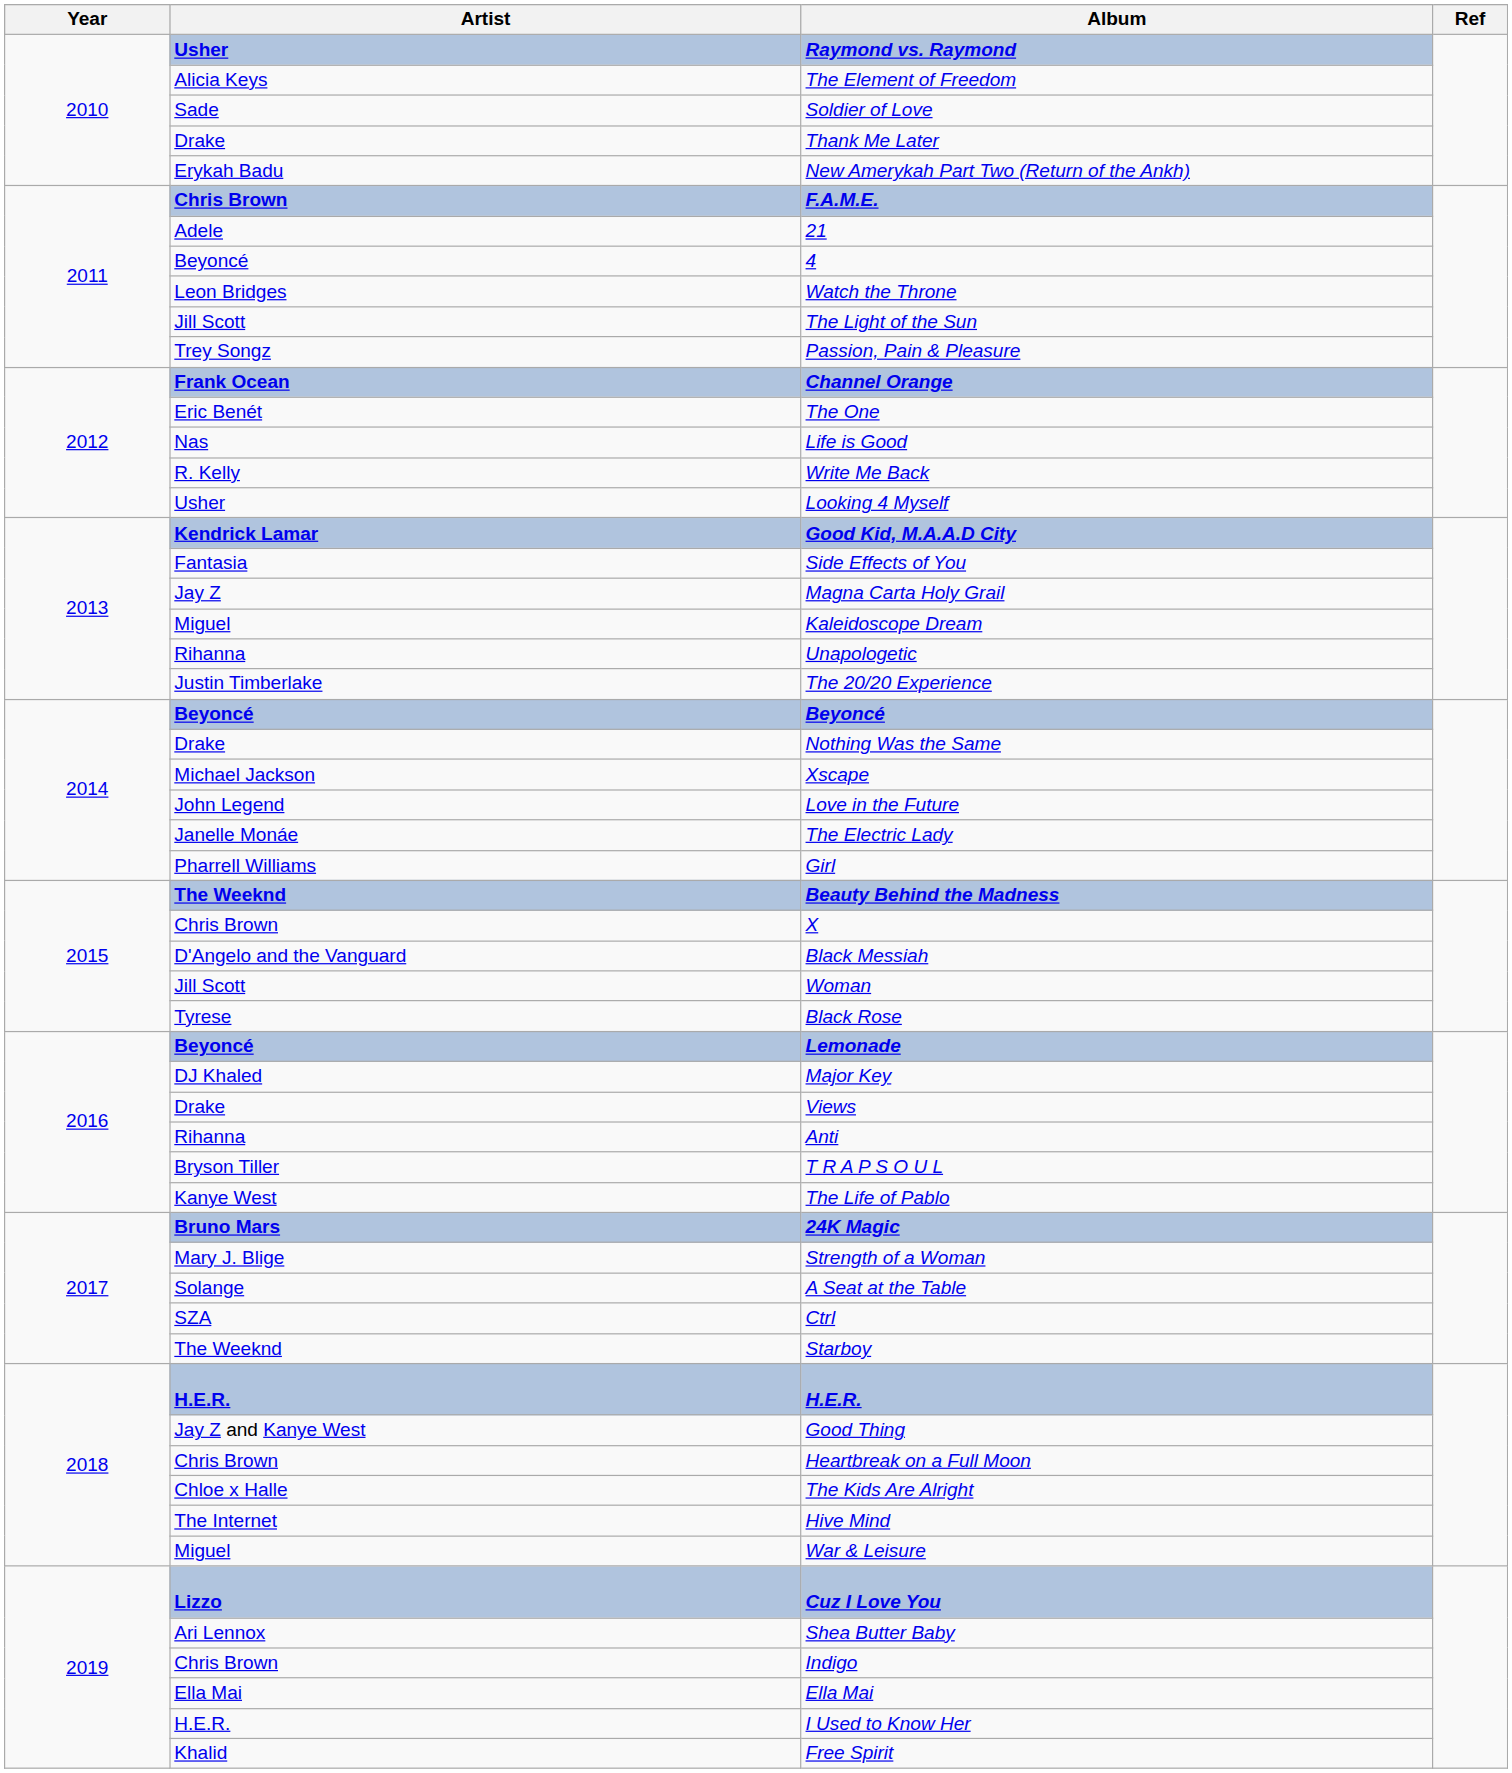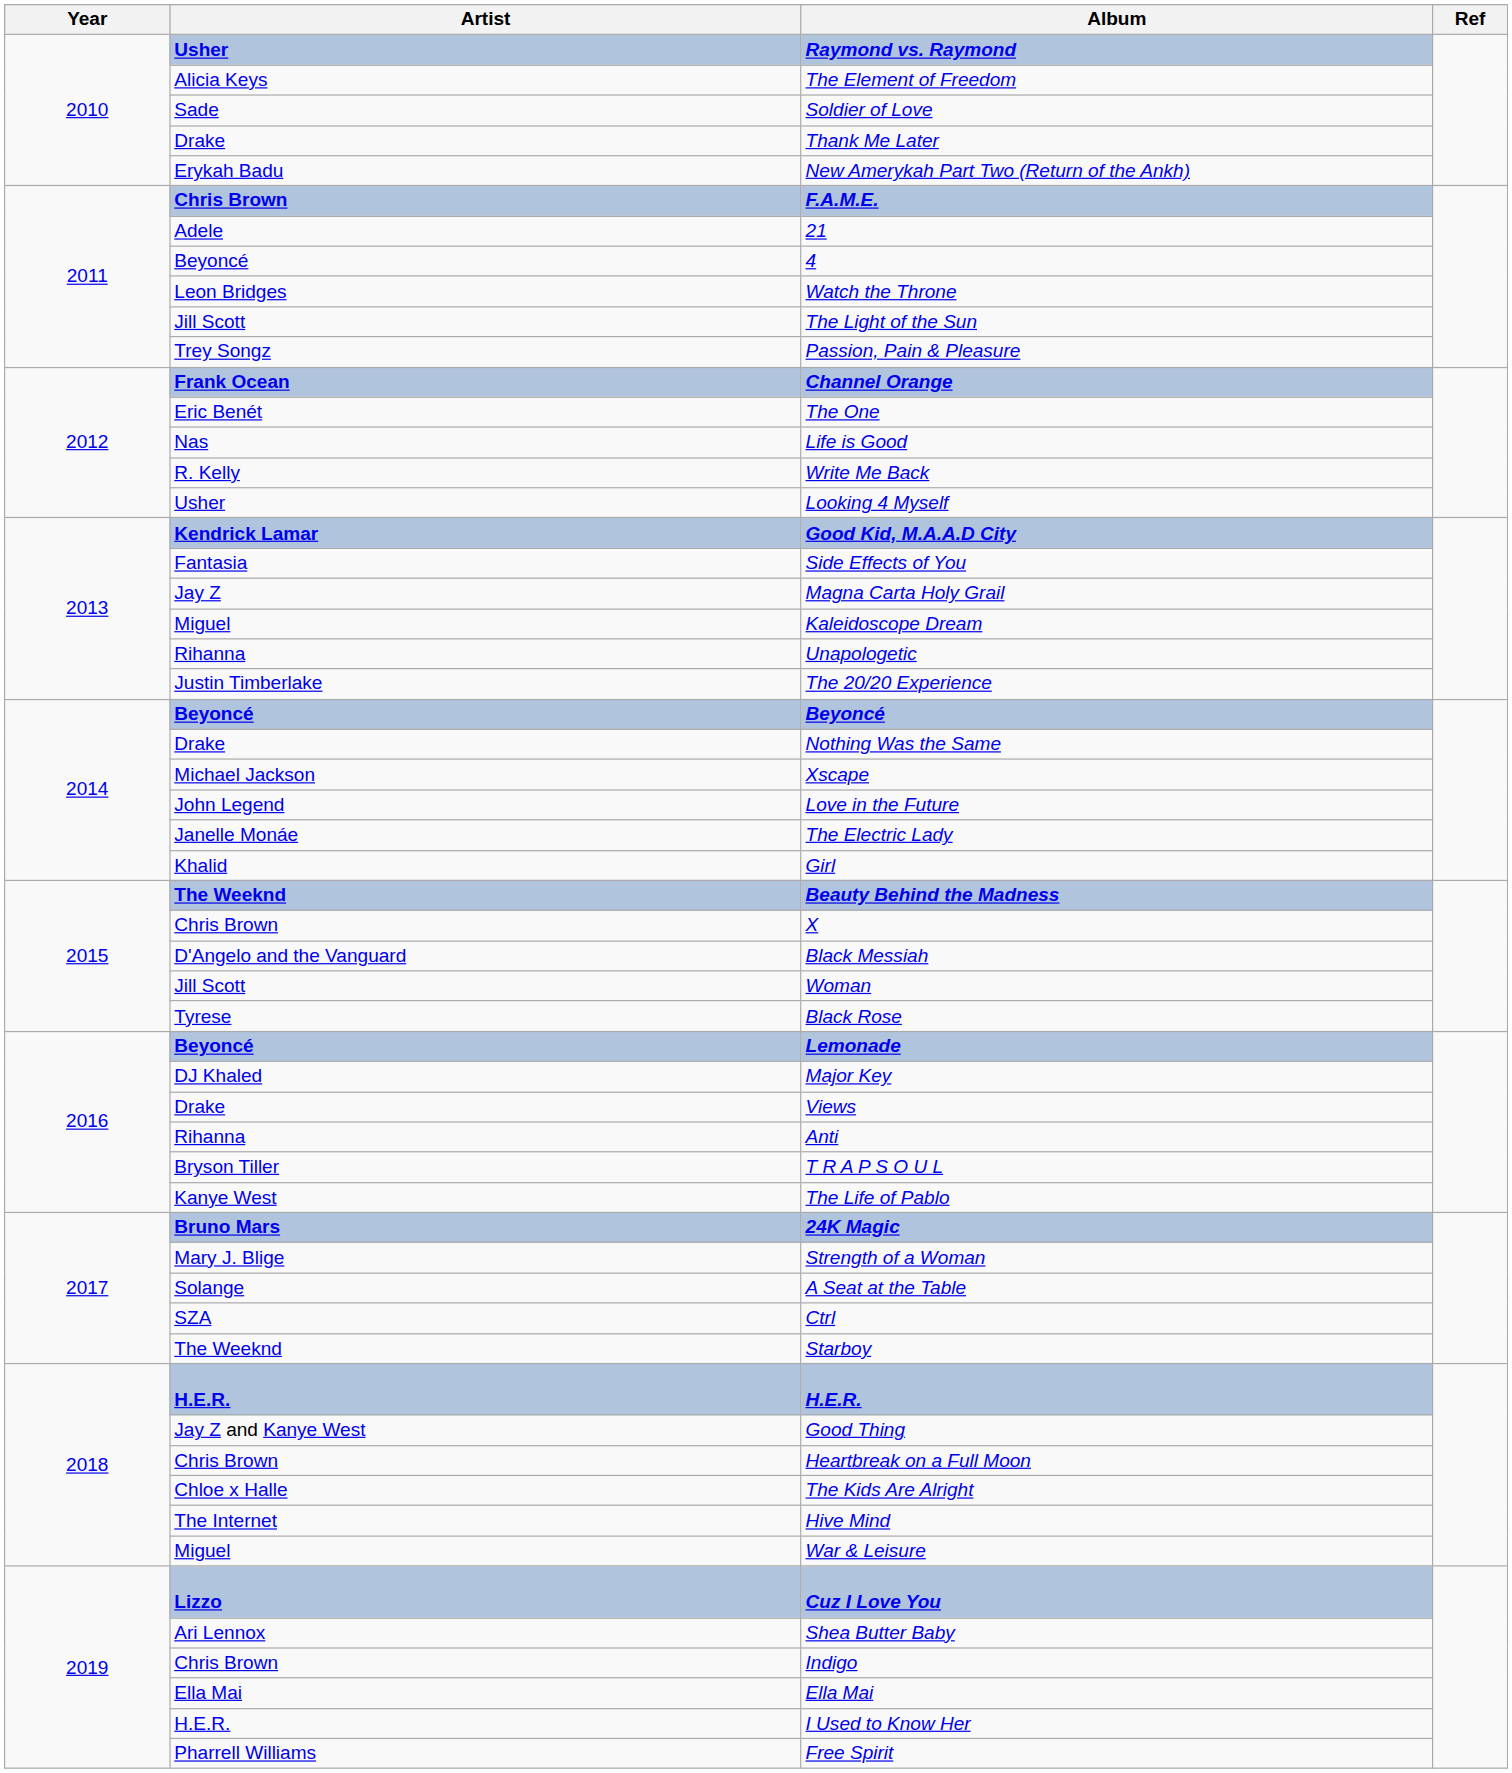 <table class="wikitable" style="width:100%;">
 <tr style="background:#bebebe;">
 <th style="width:11%;">Year</th>
 <th style="width:42%;">Artist</th>
 <th style="width:42%;">Album</th>
 <th style="width:5%;">Ref</th>
 </tr>
 <tr>
 <td rowspan="5" align="center"><a href='#'>2010</a></td>
 <td style="background:#B0C4DE"><strong><a href='#'>Usher</a></strong></td>
 <td style="background:#B0C4DE"><strong><em><a href='#'>Raymond vs. Raymond</a></em></strong></td>
 <td rowspan="5" align="center"></td>
 </tr>
 <tr>
 <td><a href='#'>Alicia Keys</a></td>
 <td><em><a href='#'>The Element of Freedom</a></em></td>
 </tr>
 <tr>
 <td><a href='#'>Sade</a></td>
 <td><em><a href='#'>Soldier of Love</a></em></td>
 </tr>
 <tr>
 <td><a href='#'>Drake</a></td>
 <td><em><a href='#'>Thank Me Later</a></em></td>
 </tr>
 <tr>
 <td><a href='#'>Erykah Badu</a></td>
 <td><em><a href='#'>New Amerykah Part Two (Return of the Ankh)</a></em></td>
 </tr>
 <tr>
 <td rowspan="6" align="center"><a href='#'>2011</a></td>
 <td style="background:#B0C4DE"><strong><a href='#'>Chris Brown</a></strong></td>
 <td style="background:#B0C4DE"><strong><em><a href='#'>F.A.M.E.</a></em></strong></td>
 <td rowspan="6" align="center"></td>
 </tr>
 <tr>
 <td><a href='#'>Adele</a></td>
 <td><em><a href='#'>21</a></em></td>
 </tr>
 <tr>
 <td><a href='#'>Beyoncé</a></td>
 <td><em><a href='#'>4</a></em></td>
 </tr>
 <tr>
 <td><a href='#'>Leon Bridges</a></td>
 <td><em><a href='#'>Watch the Throne</a></em></td>
 </tr>
 <tr>
 <td><a href='#'>Jill Scott</a></td>
 <td><em><a href='#'>The Light of the Sun</a></em></td>
 </tr>
 <tr>
 <td><a href='#'>Trey Songz</a></td>
 <td><em><a href='#'>Passion, Pain & Pleasure</a></em></td>
 </tr>
 <tr>
 <td rowspan="5" align="center"><a href='#'>2012</a></td>
 <td style="background:#B0C4DE"><strong><a href='#'>Frank Ocean</a></strong></td>
 <td style="background:#B0C4DE"><strong><em><a href='#'>Channel Orange</a></em></strong></td>
 <td rowspan="5" align="center"></td>
 </tr>
 <tr>
 <td><a href='#'>Eric Benét</a></td>
 <td><em><a href='#'>The One</a></em></td>
 </tr>
 <tr>
 <td><a href='#'>Nas</a></td>
 <td><em><a href='#'>Life is Good</a></em></td>
 </tr>
 <tr>
 <td><a href='#'>R. Kelly</a></td>
 <td><em><a href='#'>Write Me Back</a></em></td>
 </tr>
 <tr>
 <td><a href='#'>Usher</a></td>
 <td><em><a href='#'>Looking 4 Myself</a></em></td>
 </tr>
 <tr>
 <td rowspan="6" align="center"><a href='#'>2013</a></td>
 <td style="background:#B0C4DE"><strong><a href='#'>Kendrick Lamar</a></strong></td>
 <td style="background:#B0C4DE"><strong><em><a href='#'>Good Kid, M.A.A.D City</a></em></strong></td>
 <td rowspan="6" align="center"></td>
 </tr>
 <tr>
 <td><a href='#'>Fantasia</a></td>
 <td><em><a href='#'>Side Effects of You</a></em></td>
 </tr>
 <tr>
 <td><a href='#'>Jay Z</a></td>
 <td><em><a href='#'>Magna Carta Holy Grail</a></em></td>
 </tr>
 <tr>
 <td><a href='#'>Miguel</a></td>
 <td><em><a href='#'>Kaleidoscope Dream</a></em></td>
 </tr>
 <tr>
 <td><a href='#'>Rihanna</a></td>
 <td><em><a href='#'>Unapologetic</a></em></td>
 </tr>
 <tr>
 <td><a href='#'>Justin Timberlake</a></td>
 <td><em><a href='#'>The 20/20 Experience</a></em></td>
 </tr>
 <tr>
 <td rowspan="6" align="center"><a href='#'>2014</a></td>
 <td style="background:#B0C4DE"><strong><a href='#'>Beyoncé</a></strong></td>
 <td style="background:#B0C4DE"><strong><em><a href='#'>Beyoncé</a></em></strong></td>
 <td rowspan="6" align="center"></td>
 </tr>
 <tr>
 <td><a href='#'>Drake</a></td>
 <td><em><a href='#'>Nothing Was the Same</a></em></td>
 </tr>
 <tr>
 <td><a href='#'>Michael Jackson</a></td>
 <td><em><a href='#'>Xscape</a></em></td>
 </tr>
 <tr>
 <td><a href='#'>John Legend</a></td>
 <td><em><a href='#'>Love in the Future</a></em></td>
 </tr>
 <tr>
 <td><a href='#'>Janelle Monáe</a></td>
 <td><em><a href='#'>The Electric Lady</a></em></td>
 </tr>
 <tr>
-<td><a href='#'>Pharrell Williams</a></td>
+<td><a href='#'>Khalid</a></td>
 <td><em><a href='#'>Girl</a></em></td>
 </tr>
 <tr>
 <td rowspan="5" align="center"><a href='#'>2015</a></td>
 <td style="background:#B0C4DE"><strong><a href='#'>The Weeknd</a></strong></td>
 <td style="background:#B0C4DE"><strong><em><a href='#'>Beauty Behind the Madness</a></em></strong></td>
 <td rowspan="5" align="center"></td>
 </tr>
 <tr>
 <td><a href='#'>Chris Brown</a></td>
 <td><em><a href='#'>X</a></em></td>
 </tr>
 <tr>
 <td><a href='#'>D'Angelo and the Vanguard</a></td>
 <td><em><a href='#'>Black Messiah</a></em></td>
 </tr>
 <tr>
 <td><a href='#'>Jill Scott</a></td>
 <td><em><a href='#'>Woman</a></em></td>
 </tr>
 <tr>
 <td><a href='#'>Tyrese</a></td>
 <td><em><a href='#'>Black Rose</a></em></td>
 </tr>
 <tr>
 <td rowspan="6" align="center"><a href='#'>2016</a></td>
 <td style="background:#B0C4DE"><strong><a href='#'>Beyoncé</a></strong></td>
 <td style="background:#B0C4DE"><strong><em><a href='#'>Lemonade</a></em></strong></td>
 <td rowspan="6" align="center"></td>
 </tr>
 <tr>
 <td><a href='#'>DJ Khaled</a></td>
 <td><em><a href='#'>Major Key</a></em></td>
 </tr>
 <tr>
 <td><a href='#'>Drake</a></td>
 <td><em><a href='#'>Views</a></em></td>
 </tr>
 <tr>
 <td><a href='#'>Rihanna</a></td>
 <td><em><a href='#'>Anti</a></em></td>
 </tr>
 <tr>
 <td><a href='#'>Bryson Tiller</a></td>
 <td><em><a href='#'>T R A P S O U L</a></em></td>
 </tr>
 <tr>
 <td><a href='#'>Kanye West</a></td>
 <td><em><a href='#'>The Life of Pablo</a></em></td>
 </tr>
 <tr>
 <td rowspan="5" align="center"><a href='#'>2017</a></td>
 <td style="background:#B0C4DE"><strong><a href='#'>Bruno Mars</a></strong></td>
 <td style="background:#B0C4DE"><strong><em><a href='#'>24K Magic</a></em></strong></td>
 <td rowspan="5" align="center"></td>
 </tr>
 <tr>
 <td><a href='#'>Mary J. Blige</a></td>
 <td><em><a href='#'>Strength of a Woman</a></em></td>
 </tr>
 <tr>
 <td><a href='#'>Solange</a></td>
 <td><em><a href='#'>A Seat at the Table</a></em></td>
 </tr>
 <tr>
 <td><a href='#'>SZA</a></td>
 <td><em><a href='#'>Ctrl</a></em></td>
 </tr>
 <tr>
 <td><a href='#'>The Weeknd</a></td>
 <td><em><a href='#'>Starboy</a></em></td>
 </tr>
 <tr>
 <td rowspan="6" align="center"><a href='#'>2018</a></td>
 <td style="background:#B0C4DE"><br><strong><a href='#'>H.E.R.</a></strong></td>
 <td style="background:#B0C4DE"><br><strong><em><a href='#'>H.E.R.</a></em></strong></td>
 <td rowspan="6" align="center"></td>
 </tr>
 <tr>
 <td><a href='#'>Jay Z</a> and <a href='#'>Kanye West</a></td>
 <td><em><a href='#'>Good Thing</a></em></td>
 </tr>
 <tr>
 <td><a href='#'>Chris Brown</a></td>
 <td><em><a href='#'>Heartbreak on a Full Moon</a></em></td>
 </tr>
 <tr>
 <td><a href='#'>Chloe x Halle</a></td>
 <td><em><a href='#'>The Kids Are Alright</a></em></td>
 </tr>
 <tr>
 <td><a href='#'>The Internet</a></td>
 <td><em><a href='#'>Hive Mind</a></em></td>
 </tr>
 <tr>
 <td><a href='#'>Miguel</a></td>
 <td><em><a href='#'>War & Leisure</a></em></td>
 </tr>
 <tr>
 <td rowspan="6" align="center"><a href='#'>2019</a></td>
 <td style="background:#B0C4DE"><br><strong><a href='#'>Lizzo</a></strong></td>
 <td style="background:#B0C4DE"><br><strong><em><a href='#'>Cuz I Love You</a></em></strong></td>
 <td rowspan="6" align="center"></td>
 </tr>
 <tr>
 <td><a href='#'>Ari Lennox</a></td>
 <td><em><a href='#'>Shea Butter Baby</a></em></td>
 </tr>
 <tr>
 <td><a href='#'>Chris Brown</a></td>
 <td><em><a href='#'>Indigo</a></em></td>
 </tr>
 <tr>
 <td><a href='#'>Ella Mai</a></td>
 <td><em><a href='#'>Ella Mai</a></em></td>
 </tr>
 <tr>
 <td><a href='#'>H.E.R.</a></td>
 <td><em><a href='#'>I Used to Know Her</a></em></td>
 </tr>
 <tr>
-<td><a href='#'>Khalid</a></td>
+<td><a href='#'>Pharrell Williams</a></td>
 <td><em><a href='#'>Free Spirit</a></em></td>
 </tr>
 </table>
